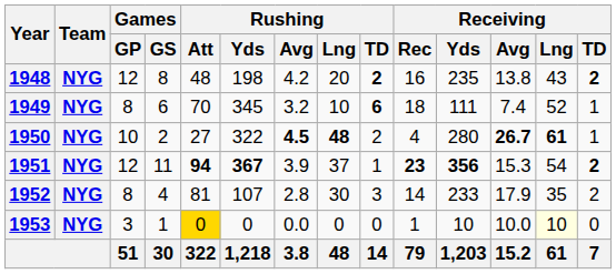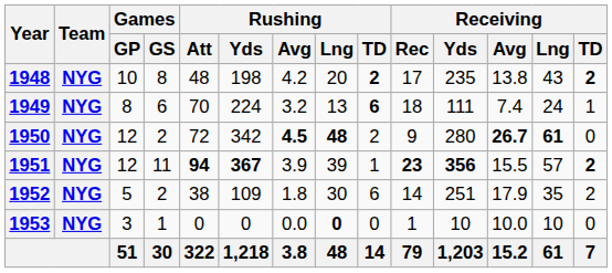 <table class="wikitable" style="text-align:center;">
 <tr>
 <th rowspan="2">Year</th>
 <th rowspan="2">Team</th>
 <th colspan="2">Games</th>
 <th colspan="5">Rushing</th>
 <th colspan="5">Receiving</th>
 </tr>
 <tr>
 <th>GP</th>
 <th>GS</th>
 <th>Att</th>
 <th>Yds</th>
 <th>Avg</th>
 <th>Lng</th>
 <th>TD</th>
 <th>Rec</th>
 <th>Yds</th>
 <th>Avg</th>
 <th>Lng</th>
 <th>TD</th>
 </tr>
 <tr>
 <th><a href='#'>1948</a></th>
 <th><a href='#'>NYG</a></th>
-<td>12</td>
+<td>10</td>
 <td>8</td>
 <td>48</td>
 <td>198</td>
 <td>4.2</td>
 <td>20</td>
 <td><strong>2</strong></td>
-<td>16</td>
+<td>17</td>
 <td>235</td>
 <td>13.8</td>
 <td>43</td>
 <td><strong>2</strong></td>
 </tr>
 <tr>
 <th><a href='#'>1949</a></th>
 <th><a href='#'>NYG</a></th>
 <td>8</td>
 <td>6</td>
 <td>70</td>
-<td>345</td>
+<td>224</td>
 <td>3.2</td>
-<td>10</td>
+<td>13</td>
 <td><strong>6</strong></td>
 <td>18</td>
 <td>111</td>
 <td>7.4</td>
-<td>52</td>
+<td>24</td>
 <td>1</td>
 </tr>
 <tr>
 <th><a href='#'>1950</a></th>
 <th><a href='#'>NYG</a></th>
-<td>10</td>
+<td>12</td>
 <td>2</td>
-<td>27</td>
-<td>322</td>
+<td>72</td>
+<td>342</td>
 <td><strong>4.5</strong></td>
 <td><strong>48</strong></td>
 <td>2</td>
-<td>4</td>
+<td>9</td>
 <td>280</td>
 <td><strong>26.7</strong></td>
 <td><strong>61</strong></td>
-<td>1</td>
+<td>0</td>
 </tr>
 <tr>
 <th><a href='#'>1951</a></th>
 <th><a href='#'>NYG</a></th>
 <td>12</td>
 <td>11</td>
 <td><strong>94</strong></td>
 <td><strong>367</strong></td>
 <td>3.9</td>
-<td>37</td>
+<td>39</td>
 <td>1</td>
 <td><strong>23</strong></td>
 <td><strong>356</strong></td>
-<td>15.3</td>
-<td>54</td>
+<td>15.5</td>
+<td>57</td>
 <td><strong>2</strong></td>
 </tr>
 <tr>
 <th><a href='#'>1952</a></th>
 <th><a href='#'>NYG</a></th>
-<td>8</td>
-<td>4</td>
-<td>81</td>
-<td>107</td>
-<td>2.8</td>
+<td>5</td>
+<td>2</td>
+<td>38</td>
+<td>109</td>
+<td>1.8</td>
 <td>30</td>
-<td>3</td>
+<td>6</td>
 <td>14</td>
-<td>233</td>
+<td>251</td>
 <td>17.9</td>
 <td>35</td>
 <td>2</td>
 </tr>
 <tr>
 <th><a href='#'>1953</a></th>
 <th><a href='#'>NYG</a></th>
 <td>3</td>
 <td>1</td>
-<td style="background: gold;">0</td>
+<td>0</td>
 <td>0</td>
 <td>0.0</td>
-<td>0</td>
+<td><strong>0</strong></td>
 <td>0</td>
 <td>1</td>
 <td>10</td>
 <td>10.0</td>
-<td style="background: lightyellow;">10</td>
+<td>10</td>
 <td>0</td>
 </tr>
 <tr>
 <th colspan="2"></th>
 <th>51</th>
 <th>30</th>
 <th>322</th>
 <th>1,218</th>
 <th>3.8</th>
 <th>48</th>
 <th>14</th>
 <th>79</th>
 <th>1,203</th>
 <th>15.2</th>
 <th>61</th>
 <th>7</th>
 </tr>
 </table>
